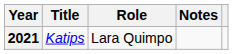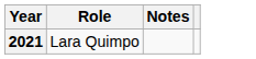 <table class="wikitable sortable plainrowheaders">
 <tr>
 <th scope="col" rowspan="1">Year</th>
-<th scope="col" colspan="1">Title</th>
 <th scope="col" rowspan="1">Role</th>
 <th scope="col" rowspan="1" class="unsortable">Notes</th>
 <th scope="col" rowspan="1" class="unsortable"></th>
 </tr>
 <tr>
 <th scope=row>2021</th>
-<td><em><a href='#'>Katips</a></em></td>
 <td>Lara Quimpo</td>
 <td></td>
 <td></td>
 </tr>
 </table>
